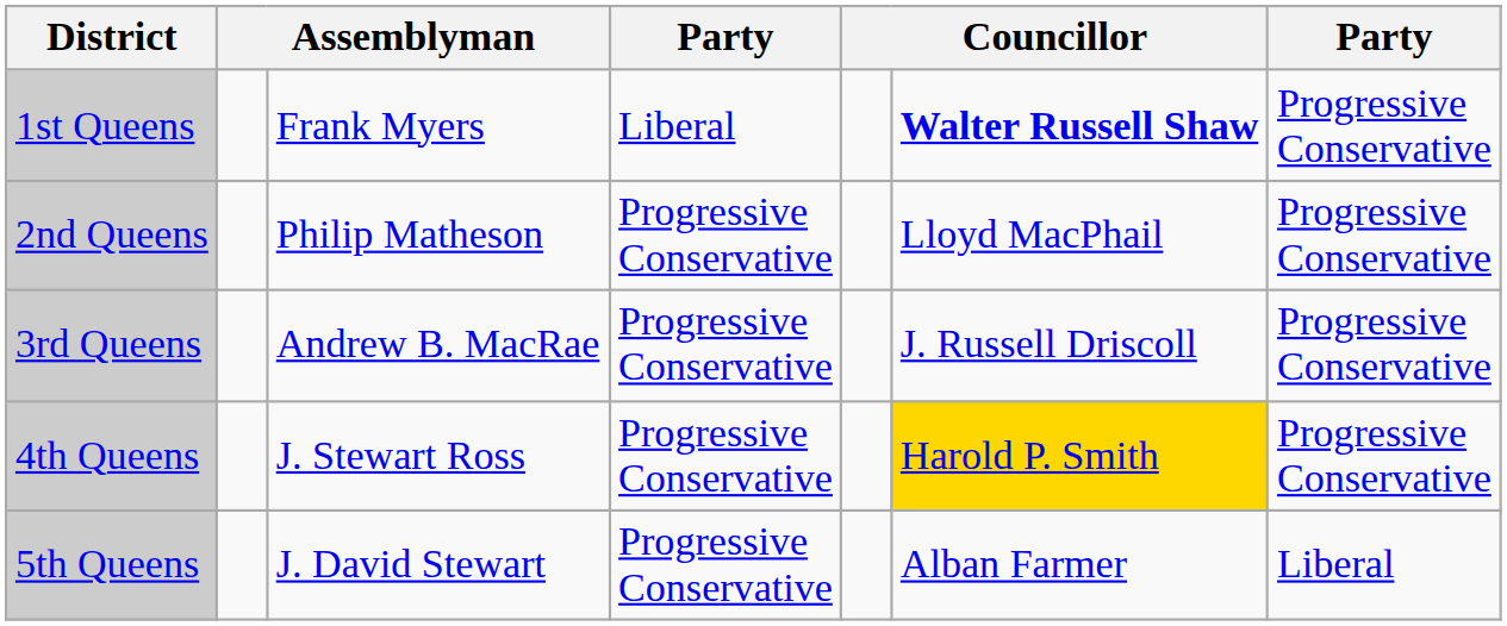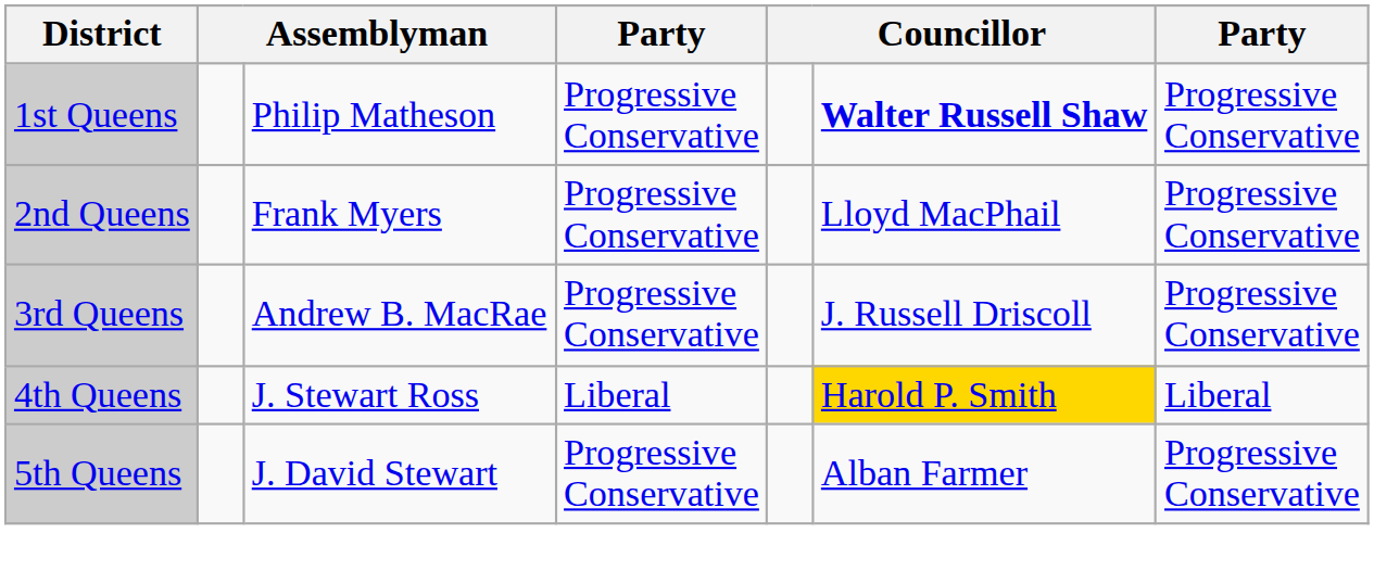 <table class="wikitable">
 <tr>
 <th>District</th>
 <th colspan="2">Assemblyman</th>
 <th>Party</th>
 <th colspan="2">Councillor</th>
 <th>Party</th>
 </tr>
 <tr>
 <td bgcolor="CCCCCC"><a href='#'>1st Queens</a></td>
 <td>   </td>
-<td><a href='#'>Frank Myers</a></td>
-<td><a href='#'>Liberal</a></td>
+<td><a href='#'>Philip Matheson</a></td>
+<td><a href='#'>Progressive <br> Conservative</a></td>
 <td>   </td>
 <td><strong><a href='#'>Walter Russell Shaw</a></strong></td>
 <td><a href='#'>Progressive <br> Conservative</a></td>
 </tr>
 <tr>
 <td bgcolor="CCCCCC"><a href='#'>2nd Queens</a></td>
 <td>   </td>
-<td><a href='#'>Philip Matheson</a></td>
+<td><a href='#'>Frank Myers</a></td>
 <td><a href='#'>Progressive <br> Conservative</a></td>
 <td>   </td>
 <td><a href='#'>Lloyd MacPhail</a></td>
 <td><a href='#'>Progressive <br> Conservative</a></td>
 </tr>
 <tr>
 <td bgcolor="CCCCCC"><a href='#'>3rd Queens</a></td>
 <td>   </td>
 <td><a href='#'>Andrew B. MacRae</a></td>
 <td><a href='#'>Progressive <br> Conservative</a></td>
 <td>   </td>
 <td><a href='#'>J. Russell Driscoll</a></td>
 <td><a href='#'>Progressive <br> Conservative</a></td>
 </tr>
 <tr>
 <td bgcolor="CCCCCC"><a href='#'>4th Queens</a></td>
 <td>   </td>
 <td><a href='#'>J. Stewart Ross</a></td>
-<td><a href='#'>Progressive <br> Conservative</a></td>
+<td><a href='#'>Liberal</a></td>
 <td>   </td>
 <td style="background: gold;"><a href='#'>Harold P. Smith</a></td>
-<td><a href='#'>Progressive <br> Conservative</a></td>
+<td><a href='#'>Liberal</a></td>
 </tr>
 <tr>
 <td bgcolor="CCCCCC"><a href='#'>5th Queens</a></td>
 <td>   </td>
 <td><a href='#'>J. David Stewart</a></td>
 <td><a href='#'>Progressive <br> Conservative</a></td>
 <td>   </td>
 <td><a href='#'>Alban Farmer</a></td>
-<td><a href='#'>Liberal</a></td>
+<td><a href='#'>Progressive <br> Conservative</a></td>
 </tr>
 </table>
